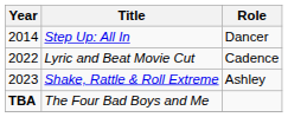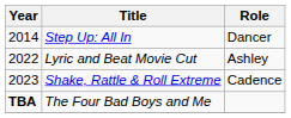 <table class="wikitable">
 <tr>
 <th>Year</th>
 <th>Title</th>
 <th>Role</th>
 </tr>
 <tr>
 <td>2014</td>
 <td><em><a href='#'>Step Up: All In</a></em></td>
 <td>Dancer</td>
 </tr>
 <tr>
 <td>2022</td>
 <td><em>Lyric and Beat Movie Cut</em></td>
-<td>Cadence</td>
+<td>Ashley</td>
 </tr>
 <tr>
 <td>2023</td>
 <td><em><a href='#'>Shake, Rattle & Roll Extreme</a></em></td>
-<td>Ashley</td>
+<td>Cadence</td>
 </tr>
 <tr>
 <td><strong>TBA</strong></td>
 <td><em>The Four Bad Boys and Me</em></td>
 <td></td>
 </tr>
 <tr>
 </tr>
 </table>
